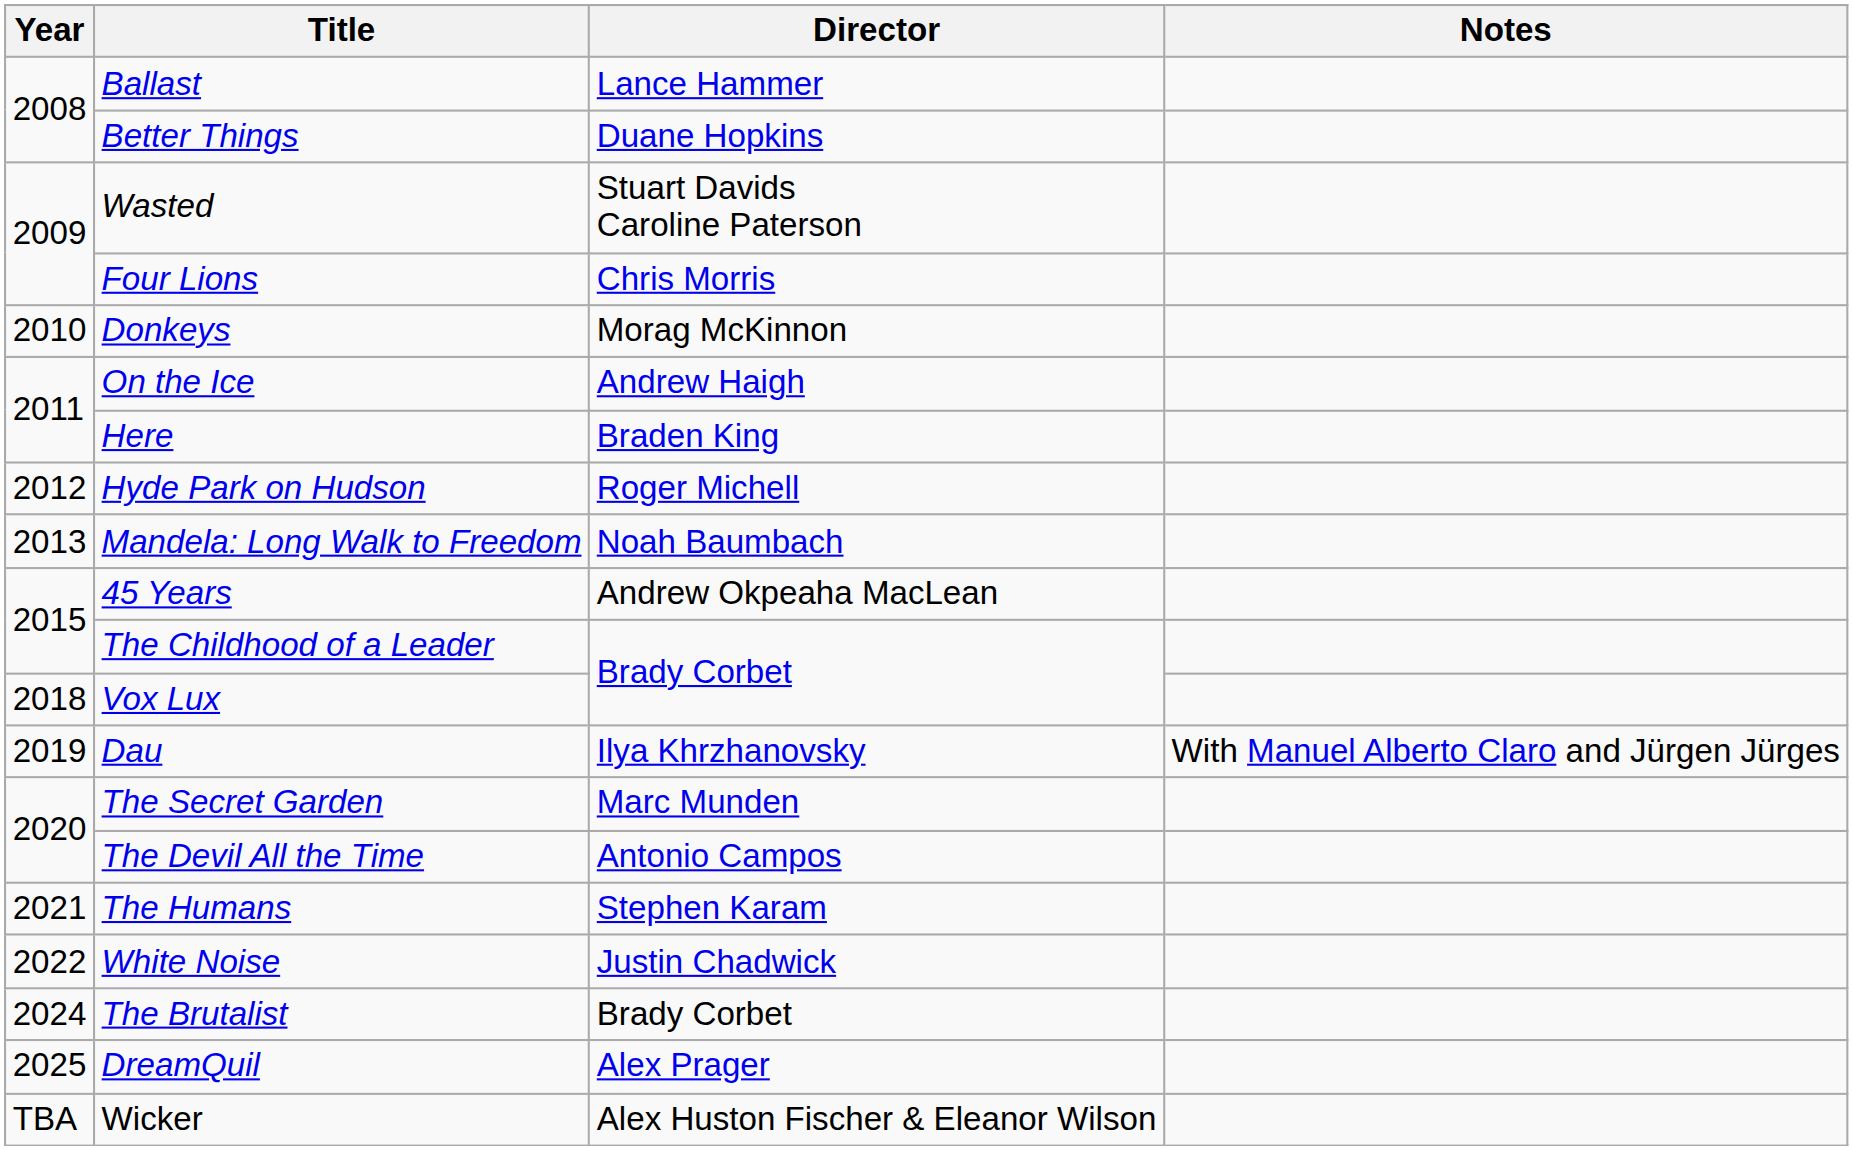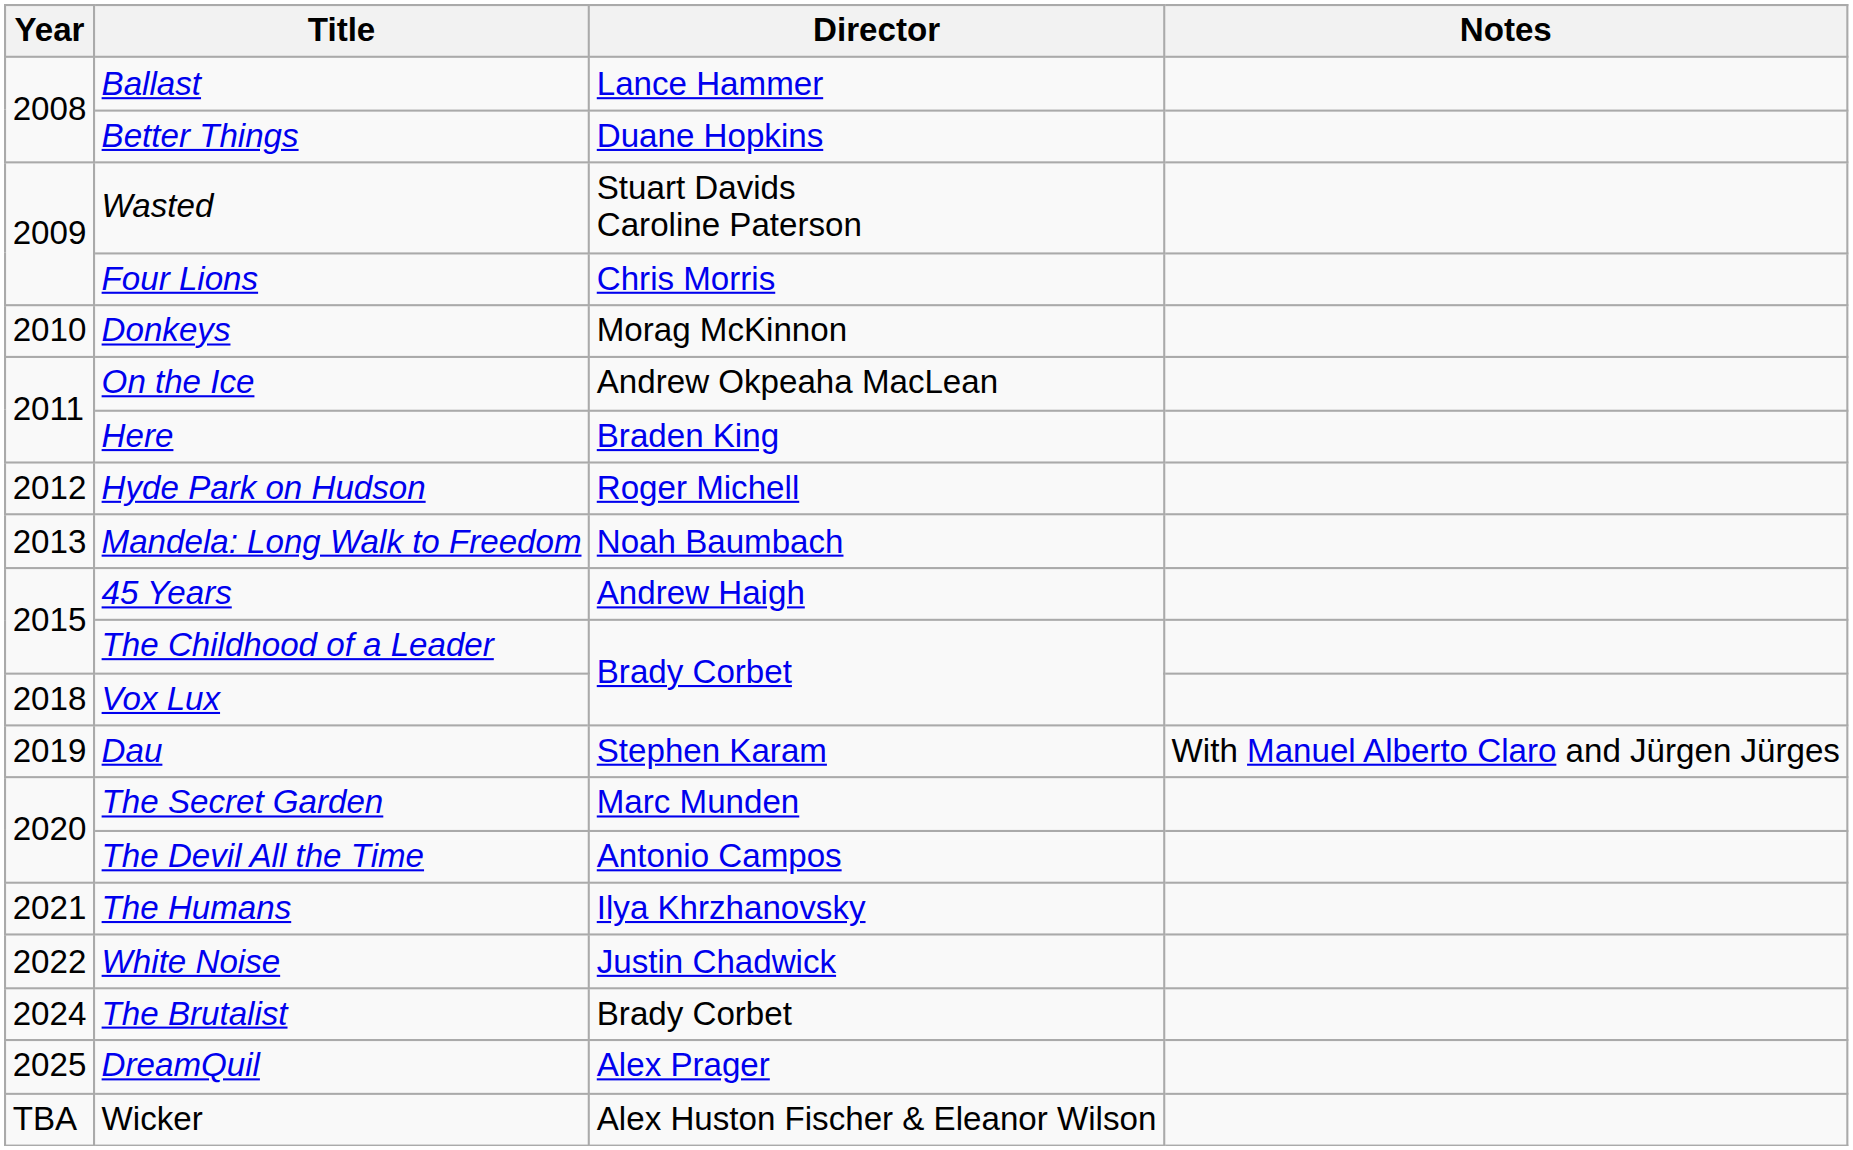 <table class="wikitable">
 <tr>
 <th>Year</th>
 <th>Title</th>
 <th>Director</th>
 <th>Notes</th>
 </tr>
 <tr>
 <td rowspan=2>2008</td>
 <td><em><a href='#'>Ballast</a></em></td>
 <td><a href='#'>Lance Hammer</a></td>
 <td></td>
 </tr>
 <tr>
 <td><em><a href='#'>Better Things</a></em></td>
 <td><a href='#'>Duane Hopkins</a></td>
 <td></td>
 </tr>
 <tr>
 <td rowspan=2>2009</td>
 <td><em>Wasted</em></td>
 <td>Stuart Davids<br>Caroline Paterson</td>
 <td></td>
 </tr>
 <tr>
 <td><em><a href='#'>Four Lions</a></em></td>
 <td><a href='#'>Chris Morris</a></td>
 <td></td>
 </tr>
 <tr>
 <td>2010</td>
 <td><em><a href='#'>Donkeys</a></em></td>
 <td>Morag McKinnon</td>
 <td></td>
 </tr>
 <tr>
 <td rowspan=2>2011</td>
 <td><em><a href='#'>On the Ice</a></em></td>
-<td><a href='#'>Andrew Haigh</a></td>
+<td>Andrew Okpeaha MacLean</td>
 <td></td>
 </tr>
 <tr>
 <td><em><a href='#'>Here</a></em></td>
 <td><a href='#'>Braden King</a></td>
 <td></td>
 </tr>
 <tr>
 <td>2012</td>
 <td><em><a href='#'>Hyde Park on Hudson</a></em></td>
 <td><a href='#'>Roger Michell</a></td>
 <td></td>
 </tr>
 <tr>
 <td>2013</td>
 <td><em><a href='#'>Mandela: Long Walk to Freedom</a></em></td>
 <td><a href='#'>Noah Baumbach</a></td>
 <td></td>
 </tr>
 <tr>
 <td rowspan=2>2015</td>
 <td><em><a href='#'>45 Years</a></em></td>
-<td>Andrew Okpeaha MacLean</td>
+<td><a href='#'>Andrew Haigh</a></td>
 <td></td>
 </tr>
 <tr>
 <td><em><a href='#'>The Childhood of a Leader</a></em></td>
 <td rowspan=2><a href='#'>Brady Corbet</a></td>
 <td></td>
 </tr>
 <tr>
 <td>2018</td>
 <td><em><a href='#'>Vox Lux</a></em></td>
 <td></td>
 </tr>
 <tr>
 <td>2019</td>
 <td><em><a href='#'>Dau</a></em></td>
-<td><a href='#'>Ilya Khrzhanovsky</a></td>
+<td><a href='#'>Stephen Karam</a></td>
 <td>With <a href='#'>Manuel Alberto Claro</a> and Jürgen Jürges</td>
 </tr>
 <tr>
 <td rowspan=2>2020</td>
 <td><em><a href='#'>The Secret Garden</a></em></td>
 <td><a href='#'>Marc Munden</a></td>
 <td></td>
 </tr>
 <tr>
 <td><em><a href='#'>The Devil All the Time</a></em></td>
 <td><a href='#'>Antonio Campos</a></td>
 <td></td>
 </tr>
 <tr>
 <td>2021</td>
 <td><em><a href='#'>The Humans</a></em></td>
-<td><a href='#'>Stephen Karam</a></td>
+<td><a href='#'>Ilya Khrzhanovsky</a></td>
 <td></td>
 </tr>
 <tr>
 <td>2022</td>
 <td><em><a href='#'>White Noise</a></em></td>
 <td><a href='#'>Justin Chadwick</a></td>
 <td></td>
 </tr>
 <tr>
 <td>2024</td>
 <td><em><a href='#'>The Brutalist</a></em></td>
 <td>Brady Corbet</td>
 <td></td>
 </tr>
 <tr>
 <td>2025</td>
 <td><em><a href='#'>DreamQuil</a></em></td>
 <td><a href='#'>Alex Prager</a></td>
 <td></td>
 </tr>
 <tr>
 <td>TBA</td>
 <td>Wicker</td>
 <td>Alex Huston Fischer & Eleanor Wilson</td>
 <td></td>
 </tr>
 </table>
